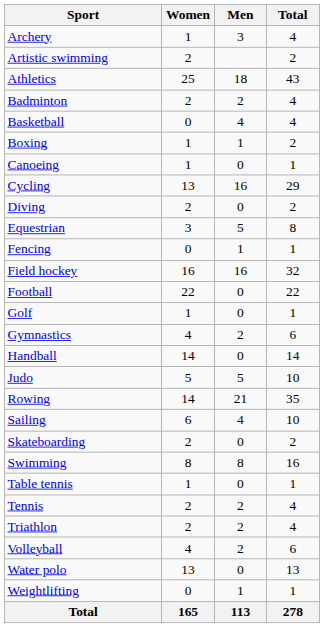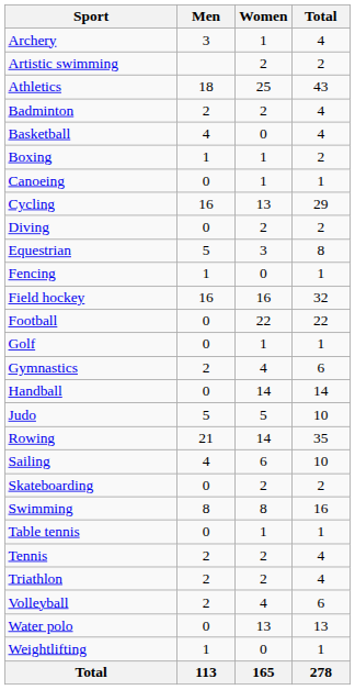 <table class="wikitable sortable" style="text-align:center;">
 <tr>
 <th width=180>Sport</th>
+<th width=55>Men</th>
 <th width=55>Women</th>
-<th width=55>Men</th>
 <th width=55>Total</th>
 </tr>
 <tr>
 <td align=left><a href='#'>Archery</a></td>
+<td>3</td>
 <td>1</td>
-<td>3</td>
 <td>4</td>
 </tr>
 <tr>
 <td align=left><a href='#'>Artistic swimming</a></td>
+<td></td>
 <td>2</td>
-<td></td>
 <td>2</td>
 </tr>
 <tr>
 <td align=left><a href='#'>Athletics</a></td>
+<td>18</td>
 <td>25</td>
-<td>18</td>
 <td>43</td>
 </tr>
 <tr>
 <td align=left><a href='#'>Badminton</a></td>
 <td>2</td>
 <td>2</td>
 <td>4</td>
 </tr>
 <tr>
 <td align=left><a href='#'>Basketball</a></td>
+<td>4</td>
 <td>0</td>
-<td>4</td>
 <td>4</td>
 </tr>
 <tr>
 <td align=left><a href='#'>Boxing</a></td>
 <td>1</td>
 <td>1</td>
 <td>2</td>
 </tr>
 <tr>
 <td align=left><a href='#'>Canoeing</a></td>
+<td>0</td>
 <td>1</td>
-<td>0</td>
 <td>1</td>
 </tr>
 <tr>
 <td align=left><a href='#'>Cycling</a></td>
+<td>16</td>
 <td>13</td>
-<td>16</td>
 <td>29</td>
 </tr>
 <tr>
 <td align=left><a href='#'>Diving</a></td>
+<td>0</td>
 <td>2</td>
-<td>0</td>
 <td>2</td>
 </tr>
 <tr>
 <td align=left><a href='#'>Equestrian</a></td>
+<td>5</td>
 <td>3</td>
-<td>5</td>
 <td>8</td>
 </tr>
 <tr>
 <td align=left><a href='#'>Fencing</a></td>
+<td>1</td>
 <td>0</td>
-<td>1</td>
 <td>1</td>
 </tr>
 <tr>
 <td align=left><a href='#'>Field hockey</a></td>
 <td>16</td>
 <td>16</td>
 <td>32</td>
 </tr>
 <tr>
 <td align=left><a href='#'>Football</a></td>
+<td>0</td>
 <td>22</td>
-<td>0</td>
 <td>22</td>
 </tr>
 <tr>
 <td align=left><a href='#'>Golf</a></td>
+<td>0</td>
 <td>1</td>
-<td>0</td>
 <td>1</td>
 </tr>
 <tr>
 <td align=left><a href='#'>Gymnastics</a></td>
+<td>2</td>
 <td>4</td>
-<td>2</td>
 <td>6</td>
 </tr>
 <tr>
 <td align=left><a href='#'>Handball</a></td>
+<td>0</td>
 <td>14</td>
-<td>0</td>
 <td>14</td>
 </tr>
 <tr>
 <td align=left><a href='#'>Judo</a></td>
 <td>5</td>
 <td>5</td>
 <td>10</td>
 </tr>
 <tr>
 <td align=left><a href='#'>Rowing</a></td>
+<td>21</td>
 <td>14</td>
-<td>21</td>
 <td>35</td>
 </tr>
 <tr>
 <td align=left><a href='#'>Sailing</a></td>
+<td>4</td>
 <td>6</td>
-<td>4</td>
 <td>10</td>
 </tr>
 <tr>
 <td align=left><a href='#'>Skateboarding</a></td>
+<td>0</td>
 <td>2</td>
-<td>0</td>
 <td>2</td>
 </tr>
 <tr>
 <td align=left><a href='#'>Swimming</a></td>
 <td>8</td>
 <td>8</td>
 <td>16</td>
 </tr>
 <tr>
 <td align=left><a href='#'>Table tennis</a></td>
+<td>0</td>
 <td>1</td>
-<td>0</td>
 <td>1</td>
 </tr>
 <tr>
 <td align=left><a href='#'>Tennis</a></td>
 <td>2</td>
 <td>2</td>
 <td>4</td>
 </tr>
 <tr>
 <td align=left><a href='#'>Triathlon</a></td>
 <td>2</td>
 <td>2</td>
 <td>4</td>
 </tr>
 <tr>
 <td align=left><a href='#'>Volleyball</a></td>
+<td>2</td>
 <td>4</td>
-<td>2</td>
 <td>6</td>
 </tr>
 <tr>
 <td align=left><a href='#'>Water polo</a></td>
+<td>0</td>
 <td>13</td>
-<td>0</td>
 <td>13</td>
 </tr>
 <tr>
 <td align=left><a href='#'>Weightlifting</a></td>
+<td>1</td>
 <td>0</td>
-<td>1</td>
 <td>1</td>
 </tr>
 <tr>
 <th>Total</th>
+<th>113</th>
 <th>165</th>
-<th>113</th>
 <th>278</th>
 </tr>
 </table>
